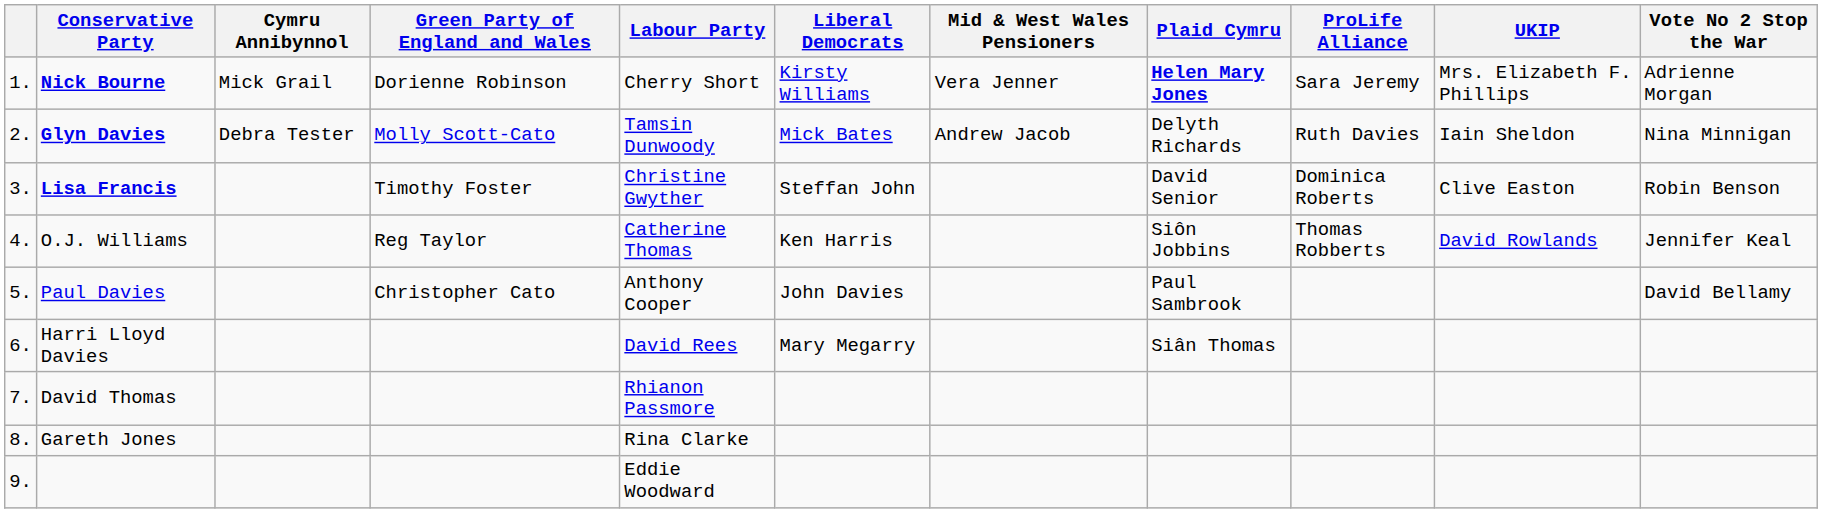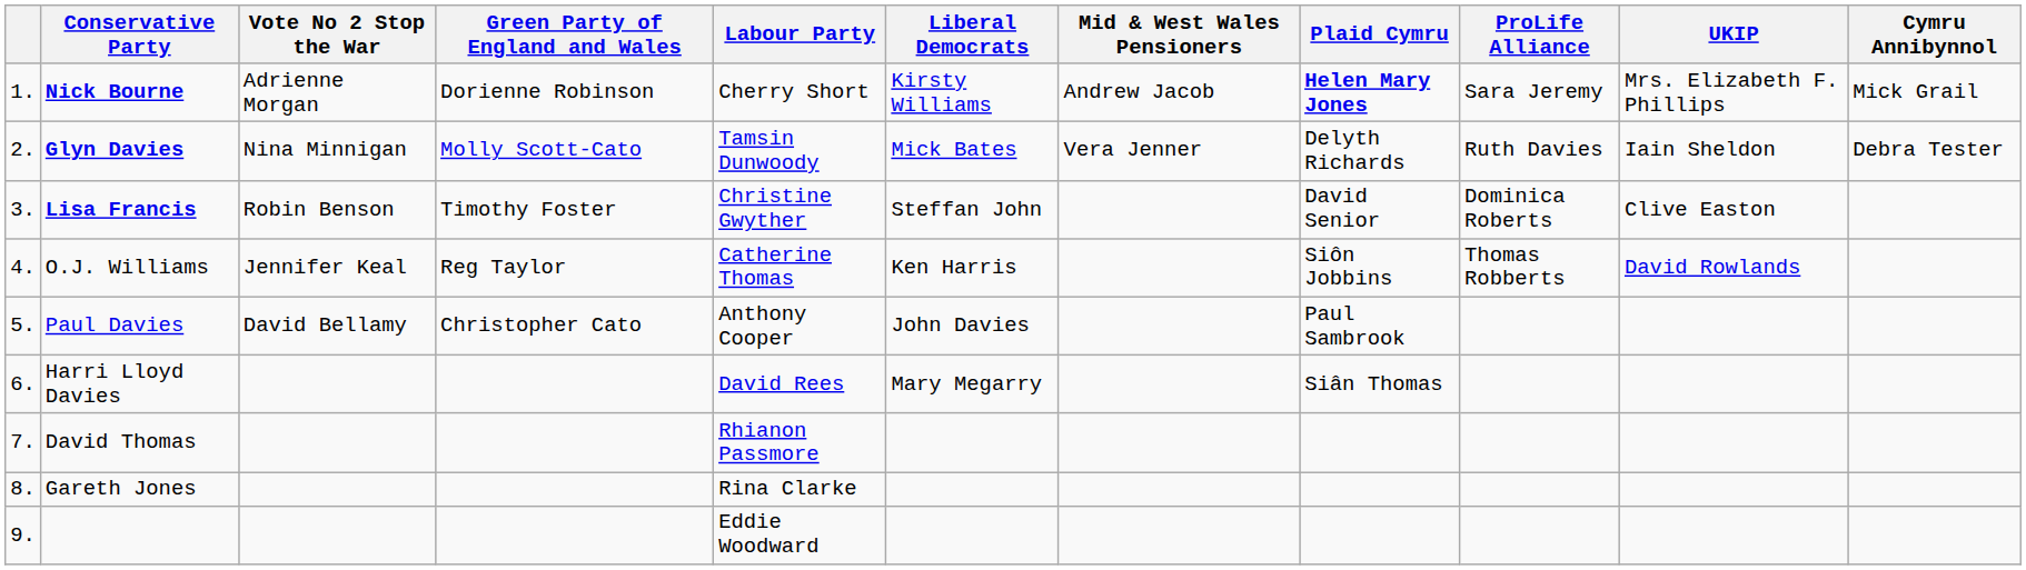 <table class="wikitable">
 <tr>
 <th></th>
 <th><a href='#'>Conservative Party</a></th>
-<th>Cymru Annibynnol</th>
+<th>Vote No 2 Stop the War</th>
 <th><a href='#'>Green Party of England and Wales</a></th>
 <th><a href='#'>Labour Party</a></th>
 <th><a href='#'>Liberal Democrats</a></th>
 <th>Mid & West Wales Pensioners</th>
 <th><a href='#'>Plaid Cymru</a></th>
 <th><a href='#'>ProLife Alliance</a></th>
 <th><a href='#'>UKIP</a></th>
-<th>Vote No 2 Stop the War</th>
+<th>Cymru Annibynnol</th>
 </tr>
 <tr>
 <td>1.</td>
 <td><strong><a href='#'>Nick Bourne</a></strong></td>
-<td>Mick Grail</td>
+<td>Adrienne Morgan</td>
 <td>Dorienne Robinson</td>
 <td>Cherry Short</td>
 <td><a href='#'>Kirsty Williams</a></td>
-<td>Vera Jenner</td>
+<td>Andrew Jacob</td>
 <td><strong><a href='#'>Helen Mary Jones</a></strong></td>
 <td>Sara Jeremy</td>
 <td>Mrs. Elizabeth F. Phillips</td>
-<td>Adrienne Morgan</td>
+<td>Mick Grail</td>
 </tr>
 <tr>
 <td>2.</td>
 <td><strong><a href='#'>Glyn Davies</a></strong></td>
-<td>Debra Tester</td>
+<td>Nina Minnigan</td>
 <td><a href='#'>Molly Scott-Cato</a></td>
 <td><a href='#'>Tamsin Dunwoody</a></td>
 <td><a href='#'>Mick Bates</a></td>
-<td>Andrew Jacob</td>
+<td>Vera Jenner</td>
 <td>Delyth Richards</td>
 <td>Ruth Davies</td>
 <td>Iain Sheldon</td>
-<td>Nina Minnigan</td>
+<td>Debra Tester</td>
 </tr>
 <tr>
 <td>3.</td>
 <td><strong><a href='#'>Lisa Francis</a></strong></td>
-<td></td>
+<td>Robin Benson</td>
 <td>Timothy Foster</td>
 <td><a href='#'>Christine Gwyther</a></td>
 <td>Steffan John</td>
 <td></td>
 <td>David Senior</td>
 <td>Dominica Roberts</td>
 <td>Clive Easton</td>
-<td>Robin Benson</td>
+<td></td>
 </tr>
 <tr>
 <td>4.</td>
 <td>O.J. Williams</td>
-<td></td>
+<td>Jennifer Keal</td>
 <td>Reg Taylor</td>
 <td><a href='#'>Catherine Thomas</a></td>
 <td>Ken Harris</td>
 <td></td>
 <td>Siôn Jobbins</td>
 <td>Thomas Robberts</td>
 <td><a href='#'>David Rowlands</a></td>
-<td>Jennifer Keal</td>
+<td></td>
 </tr>
 <tr>
 <td>5.</td>
 <td><a href='#'>Paul Davies</a></td>
-<td></td>
+<td>David Bellamy</td>
 <td>Christopher Cato</td>
 <td>Anthony Cooper</td>
 <td>John Davies</td>
 <td></td>
 <td>Paul Sambrook</td>
 <td></td>
 <td></td>
-<td>David Bellamy</td>
+<td></td>
 </tr>
 <tr>
 <td>6.</td>
 <td>Harri Lloyd Davies</td>
 <td></td>
 <td></td>
 <td><a href='#'>David Rees</a></td>
 <td>Mary Megarry</td>
 <td></td>
 <td>Siân Thomas</td>
 <td></td>
 <td></td>
 <td></td>
 </tr>
 <tr>
 <td>7.</td>
 <td>David Thomas</td>
 <td></td>
 <td></td>
 <td><a href='#'>Rhianon Passmore</a></td>
 <td></td>
 <td></td>
 <td></td>
 <td></td>
 <td></td>
 <td></td>
 </tr>
 <tr>
 <td>8.</td>
 <td>Gareth Jones</td>
 <td></td>
 <td></td>
 <td>Rina Clarke</td>
 <td></td>
 <td></td>
 <td></td>
 <td></td>
 <td></td>
 <td></td>
 </tr>
 <tr>
 <td>9.</td>
 <td></td>
 <td></td>
 <td></td>
 <td>Eddie Woodward</td>
 <td></td>
 <td></td>
 <td></td>
 <td></td>
 <td></td>
 <td></td>
 </tr>
 </table>
